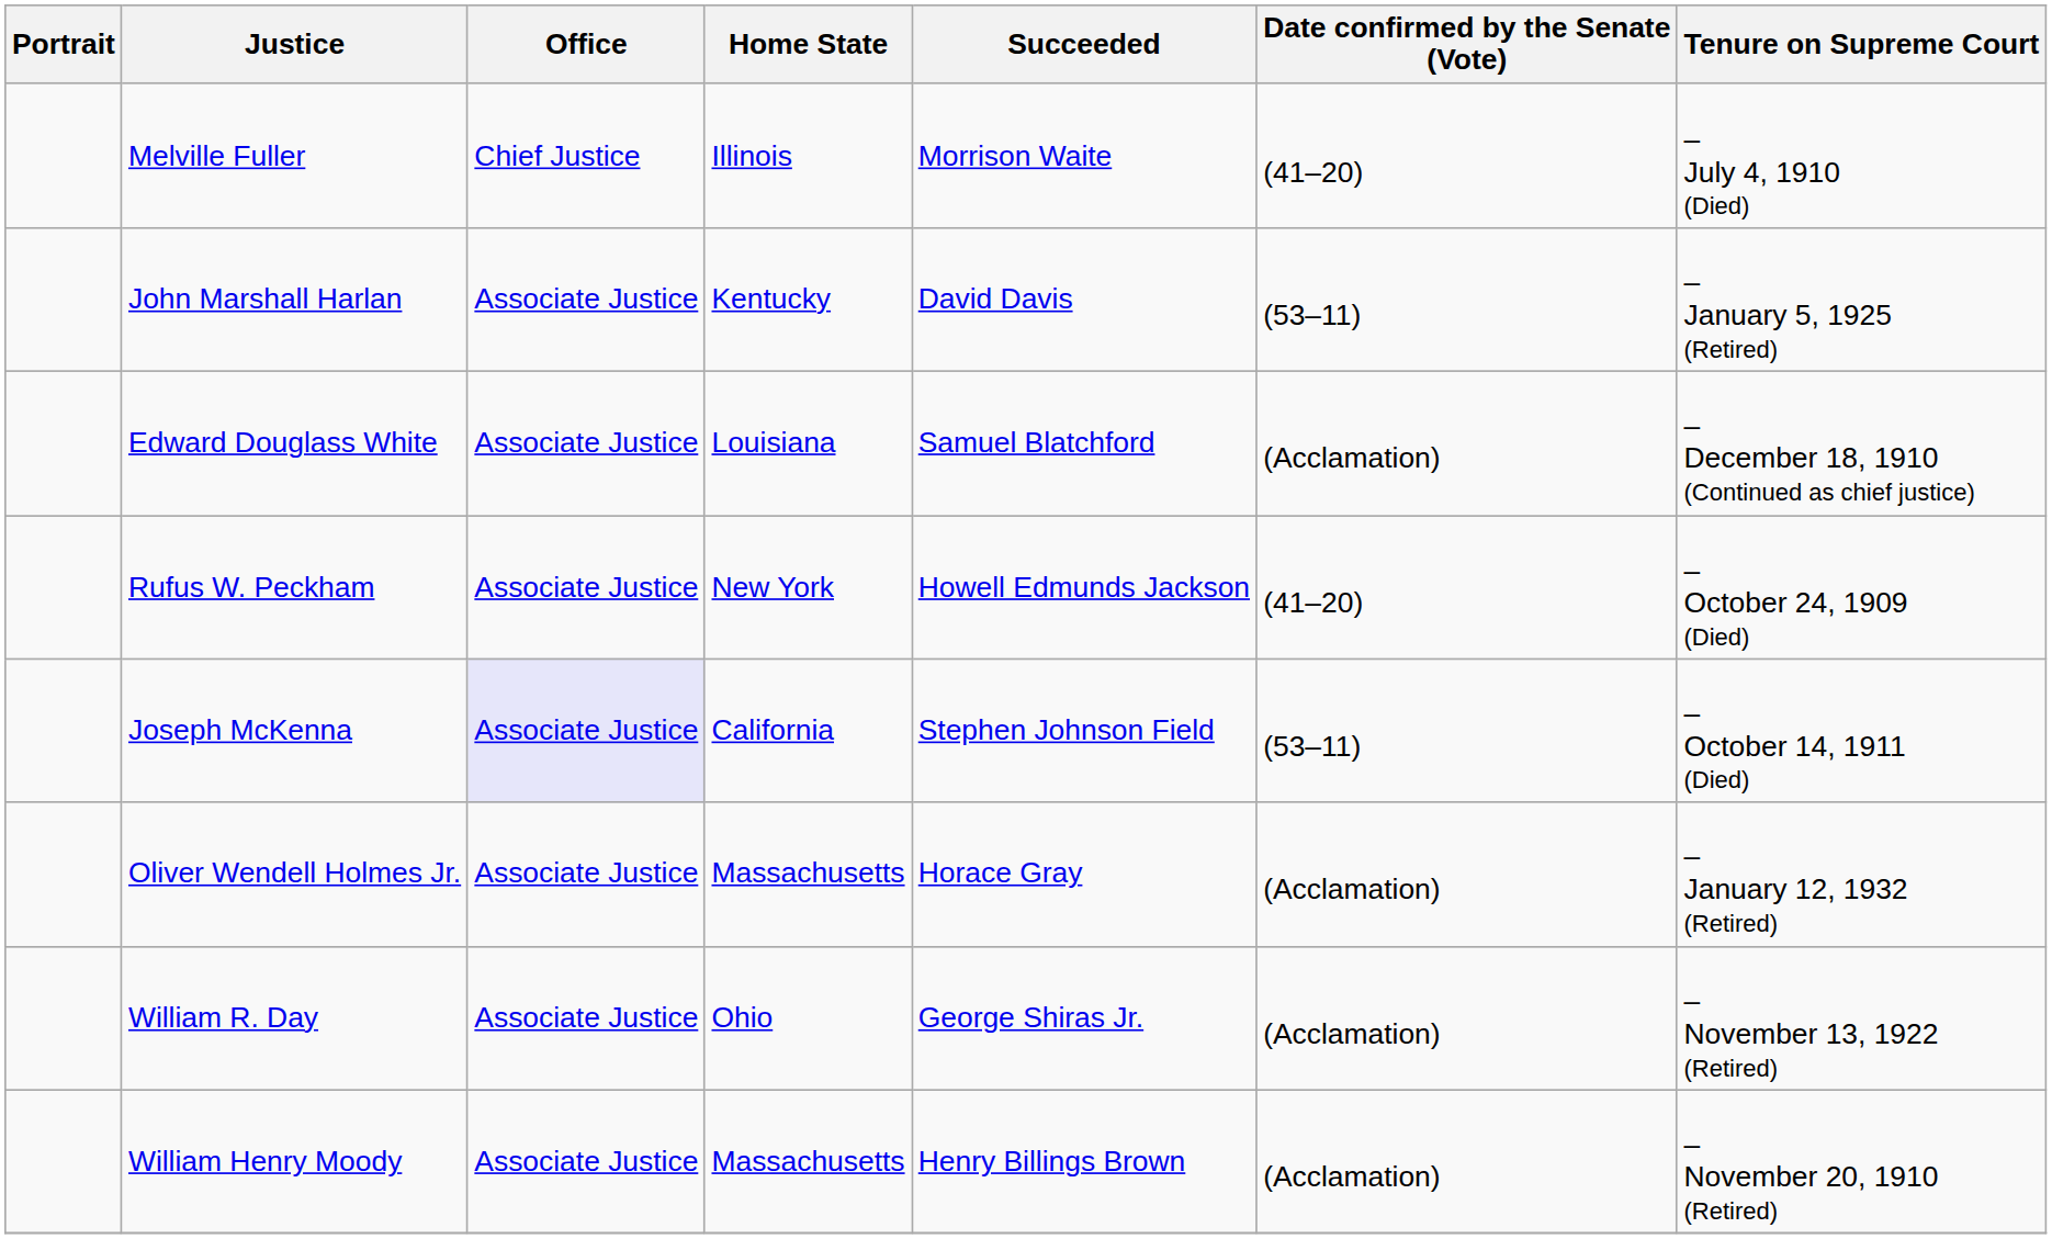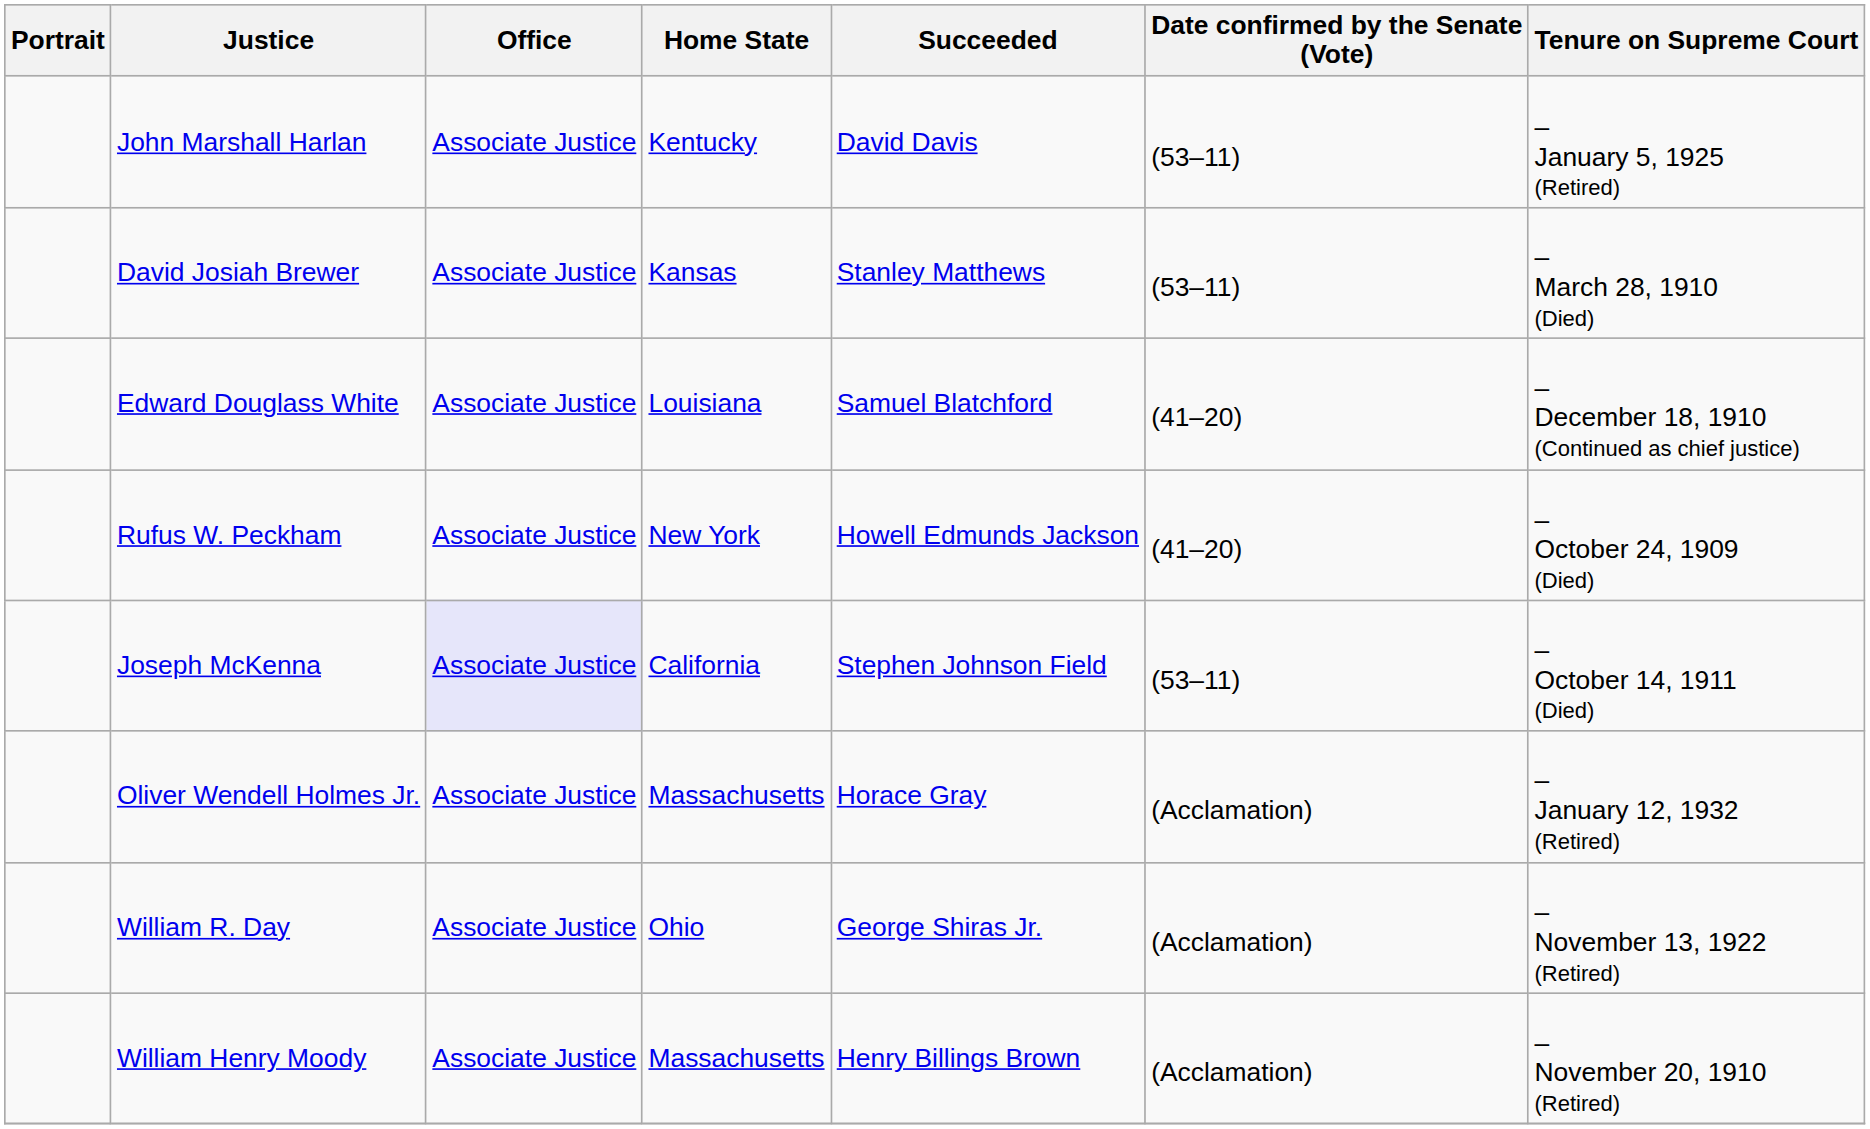 <table class="wikitable sortable">
 <tr>
 <th>Portrait</th>
 <th>Justice</th>
 <th>Office</th>
 <th>Home State</th>
 <th>Succeeded</th>
 <th>Date confirmed by the Senate<br>(Vote)</th>
 <th>Tenure on Supreme Court</th>
 </tr>
 <tr>
 <td></td>
-<td><a href='#'>Melville Fuller</a></td>
-<td><a href='#'>Chief Justice</a></td>
-<td><a href='#'>Illinois</a></td>
-<td><a href='#'>Morrison Waite</a></td>
-<td><br>(41–20)</td>
-<td><br>–<br>July 4, 1910<br><small>(Died)</small></td>
-</tr>
-<tr>
-<td></td>
 <td><a href='#'>John Marshall Harlan</a></td>
 <td><a href='#'>Associate Justice</a></td>
 <td><a href='#'>Kentucky</a></td>
 <td><a href='#'>David Davis</a></td>
 <td><br>(53–11)</td>
 <td><br>–<br>January 5, 1925<br><small>(Retired)</small></td>
 </tr>
 <tr>
 <td></td>
+<td><a href='#'>David Josiah Brewer</a></td>
+<td><a href='#'>Associate Justice</a></td>
+<td><a href='#'>Kansas</a></td>
+<td><a href='#'>Stanley Matthews</a></td>
+<td><br>(53–11)</td>
+<td><br>–<br>March 28, 1910<br><small>(Died)</small></td>
+</tr>
+<tr>
+<td></td>
 <td><a href='#'>Edward Douglass White</a></td>
 <td><a href='#'>Associate Justice</a></td>
 <td><a href='#'>Louisiana</a></td>
 <td><a href='#'>Samuel Blatchford</a></td>
-<td><br>(Acclamation)</td>
+<td><br>(41–20)</td>
 <td><br>–<br>December 18, 1910<br><small>(Continued as chief justice)</small></td>
 </tr>
 <tr>
 <td></td>
 <td><a href='#'>Rufus W. Peckham</a></td>
 <td><a href='#'>Associate Justice</a></td>
 <td><a href='#'>New York</a></td>
 <td><a href='#'>Howell Edmunds Jackson</a></td>
 <td><br>(41–20)</td>
 <td><br>–<br>October 24, 1909<br><small>(Died)</small></td>
 </tr>
 <tr>
 <td></td>
 <td><a href='#'>Joseph McKenna</a></td>
 <td style="background: lavender;"><a href='#'>Associate Justice</a></td>
 <td><a href='#'>California</a></td>
 <td><a href='#'>Stephen Johnson Field</a></td>
 <td><br>(53–11)</td>
 <td><br>–<br>October 14, 1911<br><small>(Died)</small></td>
 </tr>
 <tr>
 <td></td>
 <td><a href='#'>Oliver Wendell Holmes Jr.</a></td>
 <td><a href='#'>Associate Justice</a></td>
 <td><a href='#'>Massachusetts</a></td>
 <td><a href='#'>Horace Gray</a></td>
 <td><br>(Acclamation)</td>
 <td><br>–<br>January 12, 1932<br><small>(Retired)</small></td>
 </tr>
 <tr>
 <td></td>
 <td><a href='#'>William R. Day</a></td>
 <td><a href='#'>Associate Justice</a></td>
 <td><a href='#'>Ohio</a></td>
 <td><a href='#'>George Shiras Jr.</a></td>
 <td><br>(Acclamation)</td>
 <td><br>–<br>November 13, 1922<br><small>(Retired)</small></td>
 </tr>
 <tr>
 <td></td>
 <td><a href='#'>William Henry Moody</a></td>
 <td><a href='#'>Associate Justice</a></td>
 <td><a href='#'>Massachusetts</a></td>
 <td><a href='#'>Henry Billings Brown</a></td>
 <td><br>(Acclamation)</td>
 <td><br>–<br>November 20, 1910<br><small>(Retired)</small></td>
 </tr>
 <tr>
 </tr>
 </table>
